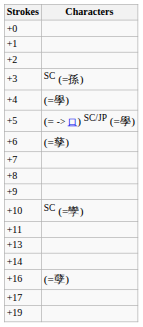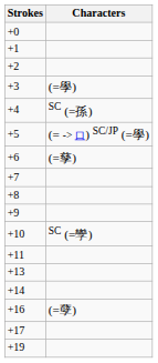 <table class="wikitable">
 <tr>
 <th>Strokes</th>
 <th>Characters</th>
 </tr>
 <tr --->
 <td>+0</td>
 <td style="font-size: large;">   </td>
 </tr>
 <tr --->
 <td>+1</td>
 <td style="font-size: large;"></td>
 </tr>
 <tr --->
 <td>+2</td>
 <td style="font-size: large;"></td>
 </tr>
 <tr --->
 <td>+3</td>
-<td style="font-size: large;">   <sup>SC</sup> (=孫)</td>
+<td style="font-size: large;">      (=學)</td>
 </tr>
 <tr --->
 <td>+4</td>
-<td style="font-size: large;">      (=學)</td>
+<td style="font-size: large;">   <sup>SC</sup> (=孫)</td>
 </tr>
 <tr --->
 <td>+5</td>
 <td style="font-size: large;">  (= <small>-> <a href='#'>口</a></small>)      <sup>SC/JP</sup> (=學) </td>
 </tr>
 <tr --->
 <td>+6</td>
 <td style="font-size: large;">   (=孳)</td>
 </tr>
 <tr --->
 <td>+7</td>
 <td style="font-size: large;">  </td>
 </tr>
 <tr --->
 <td>+8</td>
 <td style="font-size: large;">   </td>
 </tr>
 <tr --->
 <td>+9</td>
 <td style="font-size: large;"></td>
 </tr>
 <tr --->
 <td>+10</td>
 <td style="font-size: large;">  <sup>SC</sup> (=孿)</td>
 </tr>
 <tr --->
 <td>+11</td>
 <td style="font-size: large;"> </td>
 </tr>
 <tr --->
 <td>+13</td>
 <td style="font-size: large;"> </td>
 </tr>
 <tr --->
 <td>+14</td>
 <td style="font-size: large;"> </td>
 </tr>
 <tr --->
 <td>+16</td>
 <td style="font-size: large;"> (=孽)</td>
 </tr>
 <tr --->
 <td>+17</td>
 <td style="font-size: large;"> </td>
 </tr>
 <tr --->
 <td>+19</td>
 <td style="font-size: large;"></td>
 </tr>
 </table>
